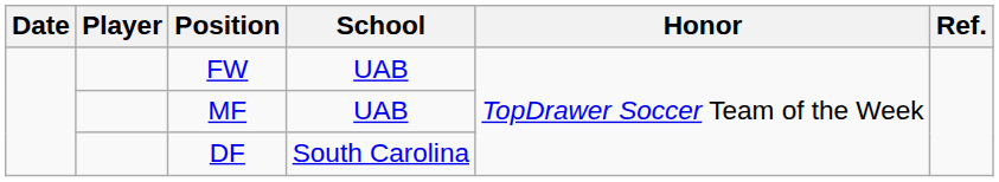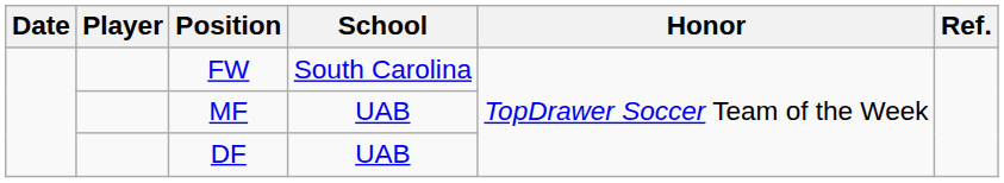 <table class="wikitable">
 <tr>
 <th>Date</th>
 <th>Player</th>
 <th>Position</th>
 <th>School</th>
 <th>Honor</th>
 <th>Ref.</th>
 </tr>
 <tr>
 <td rowspan="3"></td>
 <td></td>
 <td align="center"><a href='#'>FW</a></td>
-<td align="center"><a href='#'>UAB</a></td>
+<td align="center"><a href='#'>South Carolina</a></td>
 <td rowspan="3"><a href='#'><em>TopDrawer Soccer</em></a> Team of the Week</td>
 <td rowspan="3"></td>
 </tr>
 <tr>
 <td></td>
 <td align="center"><a href='#'>MF</a></td>
 <td align="center"><a href='#'>UAB</a></td>
 </tr>
 <tr>
 <td></td>
 <td align="center"><a href='#'>DF</a></td>
-<td align="center"><a href='#'>South Carolina</a></td>
+<td align="center"><a href='#'>UAB</a></td>
 </tr>
 </table>
